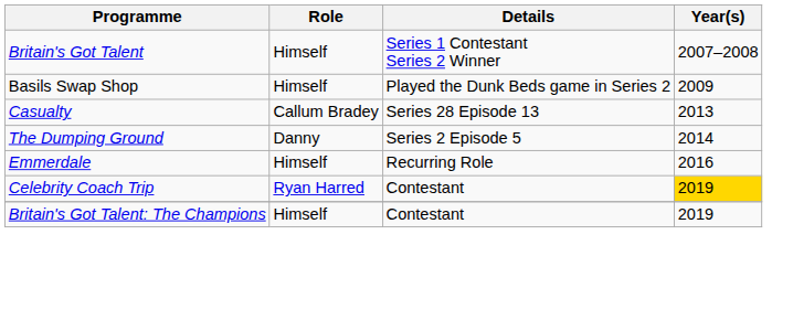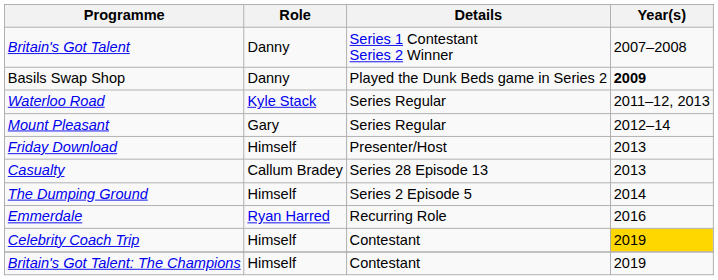 <table class="wikitable">
 <tr>
 <th align="left"><strong>Programme</strong></th>
 <th align="left"><strong>Role</strong></th>
 <th align="left"><strong>Details</strong></th>
 <th align="left"><strong>Year(s)</strong></th>
 </tr>
 <tr>
 <td><em><a href='#'>Britain's Got Talent</a></em></td>
-<td>Himself</td>
+<td>Danny</td>
 <td><a href='#'>Series 1</a> Contestant<br><a href='#'>Series 2</a> Winner</td>
 <td>2007–2008</td>
 </tr>
 <tr>
 <td>Basils Swap Shop</td>
+<td>Danny</td>
+<td>Played the Dunk Beds game in Series 2</td>
+<td><strong>2009</strong></td>
+</tr>
+<tr>
+<td><em><a href='#'>Waterloo Road</a></em></td>
+<td><a href='#'>Kyle Stack</a></td>
+<td>Series Regular</td>
+<td>2011–12, 2013</td>
+</tr>
+<tr>
+<td><em><a href='#'>Mount Pleasant</a></em></td>
+<td>Gary</td>
+<td>Series Regular</td>
+<td>2012–14</td>
+</tr>
+<tr>
+<td><em><a href='#'>Friday Download</a></em></td>
 <td>Himself</td>
-<td>Played the Dunk Beds game in Series 2</td>
-<td>2009</td>
+<td>Presenter/Host</td>
+<td>2013</td>
 </tr>
 <tr>
 <td><em><a href='#'>Casualty</a></em></td>
 <td>Callum Bradey</td>
 <td>Series 28 Episode 13</td>
 <td>2013</td>
 </tr>
 <tr>
 <td><em><a href='#'>The Dumping Ground</a></em></td>
-<td>Danny</td>
+<td>Himself</td>
 <td>Series 2 Episode 5</td>
 <td>2014</td>
 </tr>
 <tr>
 <td><em><a href='#'>Emmerdale</a></em></td>
-<td>Himself</td>
+<td><a href='#'>Ryan Harred</a></td>
 <td>Recurring Role</td>
 <td>2016</td>
 </tr>
 <tr>
 <td><em><a href='#'>Celebrity Coach Trip</a></em></td>
-<td><a href='#'>Ryan Harred</a></td>
+<td>Himself</td>
 <td>Contestant</td>
 <td style="background: gold;">2019</td>
 </tr>
 <tr>
 </tr>
 <tr>
 <td><em><a href='#'>Britain's Got Talent: The Champions</a></em></td>
 <td>Himself</td>
 <td>Contestant</td>
 <td>2019</td>
 </tr>
 </table>
